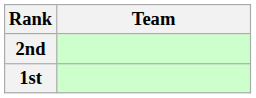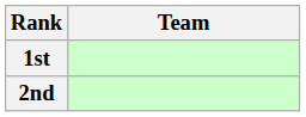 <table class="wikitable">
 <tr>
 <th>Rank</th>
 <th width=160px>Team</th>
 </tr>
 <tr bgcolor=ccffcc>
+<th>1st</th>
+<td></td>
+</tr>
+<tr bgcolor=ccffcc>
 <th>2nd</th>
 <td></td>
 </tr>
-<tr bgcolor=ccffcc>
-<th>1st</th>
-<td></td>
-</tr>
 </table>
